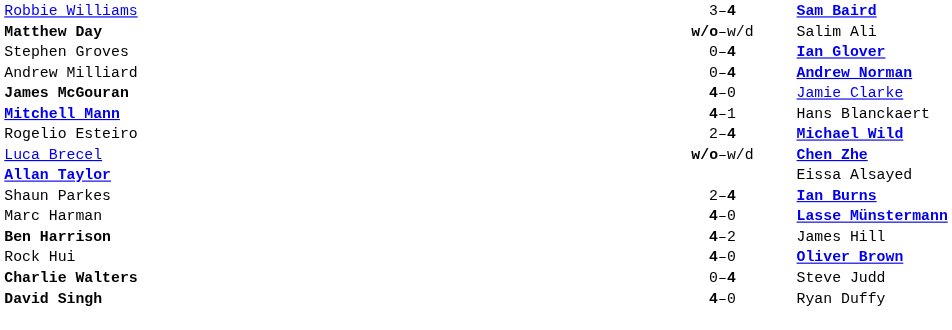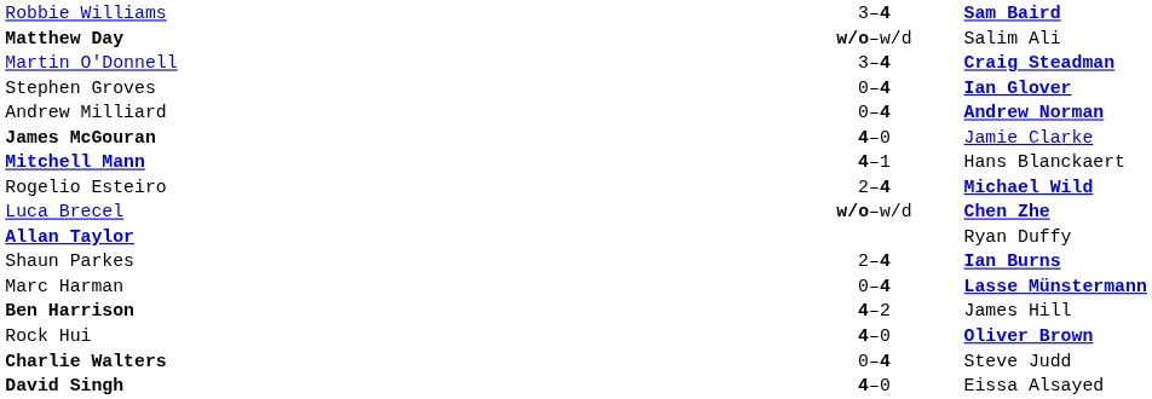 <table width="100%" cellspacing="1">
 <tr>
 <th width=45%></th>
 <th width=10%></th>
 <th width=45%></th>
 </tr>
 <tr>
 <td> <a href='#'>Robbie Williams</a></td>
 <td align="center">3–<strong>4</strong></td>
 <td> <strong><a href='#'>Sam Baird</a></strong></td>
 </tr>
 <tr>
 <td> <strong>Matthew Day</strong></td>
 <td align="center"><strong>w/o</strong>–w/d</td>
 <td> Salim Ali</td>
+</tr>
+<tr>
+<td> <a href='#'>Martin O'Donnell</a></td>
+<td align="center">3–<strong>4</strong></td>
+<td> <strong><a href='#'>Craig Steadman</a></strong></td>
 </tr>
 <tr>
 <td> Stephen Groves</td>
 <td align="center">0–<strong>4</strong></td>
 <td> <strong><a href='#'>Ian Glover</a></strong></td>
 </tr>
 <tr>
 <td> Andrew Milliard</td>
 <td align="center">0–<strong>4</strong></td>
 <td> <strong><a href='#'>Andrew Norman</a></strong></td>
 </tr>
 <tr>
 <td> <strong>James McGouran</strong></td>
 <td align="center"><strong>4</strong>–0</td>
 <td> <a href='#'>Jamie Clarke</a></td>
 </tr>
 <tr>
 <td> <strong><a href='#'>Mitchell Mann</a></strong></td>
 <td align="center"><strong>4</strong>–1</td>
 <td> Hans Blanckaert</td>
 </tr>
 <tr>
 <td> Rogelio Esteiro</td>
 <td align="center">2–<strong>4</strong></td>
 <td> <strong><a href='#'>Michael Wild</a></strong></td>
 </tr>
 <tr>
 <td> <a href='#'>Luca Brecel</a></td>
 <td align="center"><strong>w/o</strong>–w/d</td>
 <td> <strong><a href='#'>Chen Zhe</a></strong></td>
 </tr>
 <tr>
 <td> <strong><a href='#'>Allan Taylor</a></strong></td>
 <td align="center"></td>
-<td> Eissa Alsayed</td>
+<td> Ryan Duffy</td>
 </tr>
 <tr>
 <td> Shaun Parkes</td>
 <td align="center">2–<strong>4</strong></td>
 <td> <strong><a href='#'>Ian Burns</a></strong></td>
 </tr>
 <tr>
 <td> Marc Harman</td>
-<td align="center"><strong>4</strong>–0</td>
+<td align="center">0–<strong>4</strong></td>
 <td> <strong><a href='#'>Lasse Münstermann</a></strong></td>
 </tr>
 <tr>
 <td> <strong>Ben Harrison</strong></td>
 <td align="center"><strong>4</strong>–2</td>
 <td> James Hill</td>
 </tr>
 <tr>
 <td> Rock Hui</td>
 <td align="center"><strong>4</strong>–0</td>
 <td> <strong><a href='#'>Oliver Brown</a></strong></td>
 </tr>
 <tr>
 <td> <strong>Charlie Walters</strong></td>
 <td align="center">0–<strong>4</strong></td>
 <td> Steve Judd</td>
 </tr>
 <tr>
 <td> <strong>David Singh</strong></td>
 <td align="center"><strong>4</strong>–0</td>
-<td> Ryan Duffy</td>
+<td> Eissa Alsayed</td>
 </tr>
 </table>
